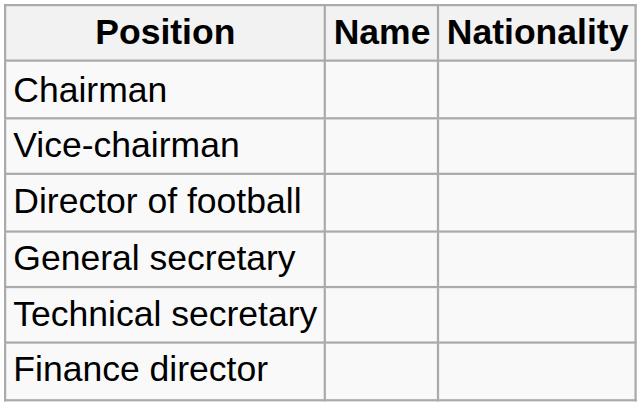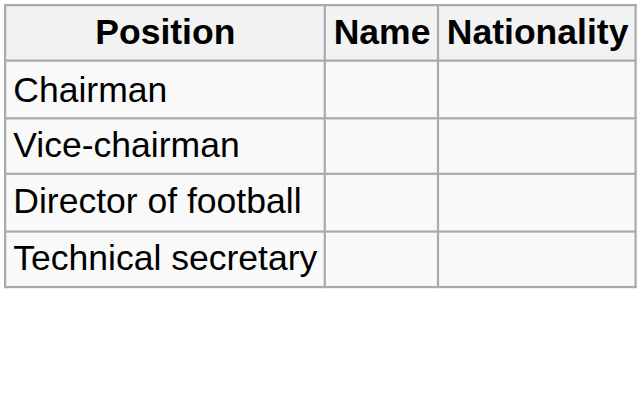 <table class="wikitable">
 <tr>
 <th>Position</th>
 <th>Name</th>
 <th>Nationality</th>
 </tr>
 <tr>
 <td>Chairman</td>
 <td></td>
 <td></td>
 </tr>
 <tr>
 <td>Vice-chairman</td>
 <td></td>
 <td></td>
 </tr>
 <tr>
 <td>Director of football</td>
 <td></td>
 <td></td>
 </tr>
 <tr>
-<td>General secretary</td>
-<td></td>
-<td></td>
-</tr>
-<tr>
 <td>Technical secretary</td>
 <td></td>
 <td></td>
 </tr>
-<tr>
-<td>Finance director</td>
-<td></td>
-<td></td>
-</tr>
 </table>
